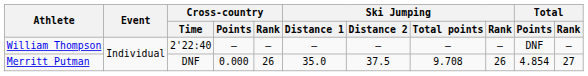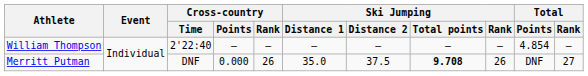 <table class="wikitable" style="font-size:90%">
 <tr>
 <th rowspan="2">Athlete</th>
 <th rowspan="2">Event</th>
 <th colspan="3">Cross-country</th>
 <th colspan="4">Ski Jumping</th>
 <th colspan="2">Total</th>
 </tr>
 <tr>
 <th>Time</th>
 <th>Points</th>
 <th>Rank</th>
 <th>Distance 1</th>
 <th>Distance 2</th>
 <th>Total points</th>
 <th>Rank</th>
 <th>Points</th>
 <th>Rank</th>
 </tr>
 <tr>
 <td><a href='#'>William Thompson</a></td>
 <td rowspan="2">Individual</td>
 <td align="center">2'22:40</td>
 <td align="center">–</td>
 <td align="center">–</td>
 <td align="center">–</td>
 <td align="center">–</td>
 <td align="center">–</td>
 <td align="center">–</td>
-<td align="center">DNF</td>
+<td align="center">4.854</td>
 <td align="center">–</td>
 </tr>
 <tr>
 <td><a href='#'>Merritt Putman</a></td>
 <td align="center">DNF</td>
 <td align="center">0.000</td>
 <td align="center">26</td>
 <td align="center">35.0</td>
 <td align="center">37.5</td>
-<td align="center">9.708</td>
+<td align="center"><strong>9.708</strong></td>
 <td align="center">26</td>
-<td align="center">4.854</td>
+<td align="center">DNF</td>
 <td align="center">27</td>
 </tr>
 </table>
